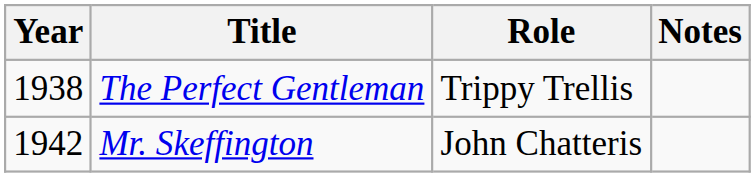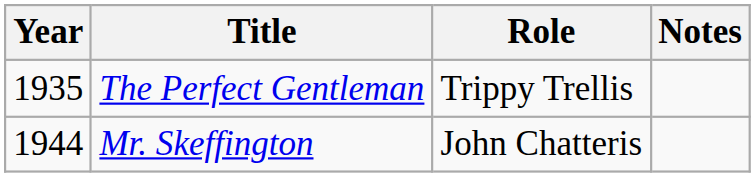 <table class="wikitable">
 <tr>
 <th>Year</th>
 <th>Title</th>
 <th>Role</th>
 <th>Notes</th>
 </tr>
 <tr>
-<td>1938</td>
+<td>1935</td>
 <td><em><a href='#'>The Perfect Gentleman</a></em></td>
 <td>Trippy Trellis</td>
 <td></td>
 </tr>
 <tr>
-<td>1942</td>
+<td>1944</td>
 <td><em><a href='#'>Mr. Skeffington</a></em></td>
 <td>John Chatteris</td>
 <td></td>
 </tr>
 </table>
